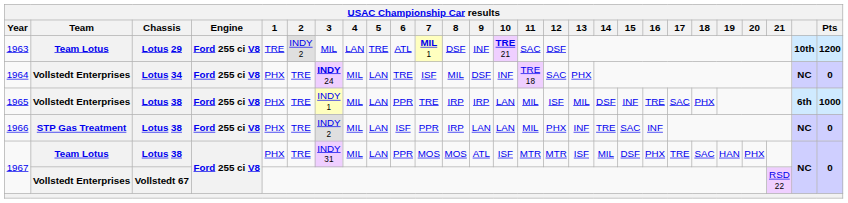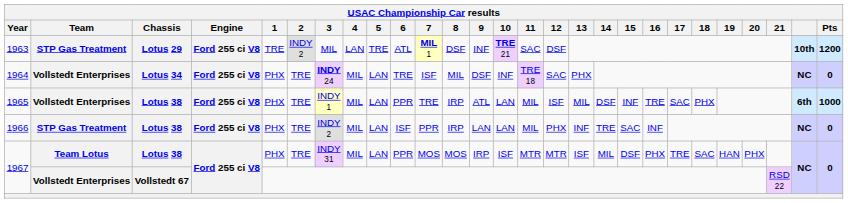 <table class="wikitable" style="text-align:center; font-size:90%">
 <tr>
 <th colspan=34><a href='#'>USAC Championship Car</a> results</th>
 </tr>
 <tr>
 <th>Year</th>
 <th>Team</th>
 <th>Chassis</th>
 <th>Engine</th>
 <th>1</th>
 <th>2</th>
 <th>3</th>
 <th>4</th>
 <th>5</th>
 <th>6</th>
 <th>7</th>
 <th>8</th>
 <th>9</th>
 <th>10</th>
 <th>11</th>
 <th>12</th>
 <th>13</th>
 <th>14</th>
 <th>15</th>
 <th>16</th>
 <th>17</th>
 <th>18</th>
 <th>19</th>
 <th>20</th>
 <th>21</th>
 <th></th>
 <th>Pts</th>
 </tr>
 <tr>
 <td><a href='#'>1963</a></td>
-<th><a href='#'>Team Lotus</a></th>
+<th><a href='#'>STP Gas Treatment</a></th>
 <th><a href='#'>Lotus</a> <a href='#'>29</a></th>
 <th><a href='#'>Ford</a> 255 ci <a href='#'>V8</a></th>
 <td><a href='#'>TRE</a></td>
 <td style="background:#DFDFDF;"><a href='#'>INDY</a><br><small>2</small></td>
 <td><a href='#'>MIL</a></td>
 <td><a href='#'>LAN</a></td>
 <td><a href='#'>TRE</a></td>
 <td><a href='#'>ATL</a></td>
 <td style="background:#FFFFBF;"><strong><a href='#'>MIL</a></strong><br><small>1</small></td>
 <td><a href='#'>DSF</a></td>
 <td><a href='#'>INF</a></td>
 <td style="background:#EFCFFF;"><strong><a href='#'>TRE</a></strong><br><small>21</small></td>
 <td><a href='#'>SAC</a></td>
 <td><a href='#'>DSF</a></td>
 <td colspan=9></td>
 <th style="background:#CFEAFF;">10th</th>
 <th style="background:#CFEAFF;">1200</th>
 </tr>
 <tr>
 <td><a href='#'>1964</a></td>
 <th>Vollstedt Enterprises</th>
 <th><a href='#'>Lotus</a> <a href='#'>34</a></th>
 <th><a href='#'>Ford</a> 255 ci <a href='#'>V8</a></th>
 <td><a href='#'>PHX</a></td>
 <td><a href='#'>TRE</a></td>
 <td style="background:#EFCFFF;"><strong><a href='#'>INDY</a></strong><br><small>24</small></td>
 <td><a href='#'>MIL</a></td>
 <td><a href='#'>LAN</a></td>
 <td><a href='#'>TRE</a></td>
 <td><a href='#'>ISF</a></td>
 <td><a href='#'>MIL</a></td>
 <td><a href='#'>DSF</a></td>
 <td><a href='#'>INF</a></td>
 <td style="background:#EFCFFF;"><a href='#'>TRE</a><br><small>18</small></td>
 <td><a href='#'>SAC</a></td>
 <td><a href='#'>PHX</a></td>
 <td colspan=8></td>
 <th style="background:#CFCFFF;">NC</th>
 <th style="background:#CFCFFF;">0</th>
 </tr>
 <tr>
 <td><a href='#'>1965</a></td>
 <th>Vollstedt Enterprises</th>
 <th><a href='#'>Lotus</a> <a href='#'>38</a></th>
 <th><a href='#'>Ford</a> 255 ci <a href='#'>V8</a></th>
 <td><a href='#'>PHX</a></td>
 <td><a href='#'>TRE</a></td>
 <td style="background:#FFFFBF;"><a href='#'>INDY</a><br><small>1</small></td>
 <td><a href='#'>MIL</a></td>
 <td><a href='#'>LAN</a></td>
 <td><a href='#'>PPR</a></td>
 <td><a href='#'>TRE</a></td>
 <td><a href='#'>IRP</a></td>
-<td><a href='#'>IRP</a></td>
+<td><a href='#'>ATL</a></td>
 <td><a href='#'>LAN</a></td>
 <td><a href='#'>MIL</a></td>
 <td><a href='#'>ISF</a></td>
 <td><a href='#'>MIL</a></td>
 <td><a href='#'>DSF</a></td>
 <td><a href='#'>INF</a></td>
 <td><a href='#'>TRE</a></td>
 <td><a href='#'>SAC</a></td>
 <td><a href='#'>PHX</a></td>
 <td colspan=3></td>
 <th style="background:#CFEAFF;">6th</th>
 <th style="background:#CFEAFF;">1000</th>
 </tr>
 <tr>
 <td><a href='#'>1966</a></td>
 <th><a href='#'>STP Gas Treatment</a></th>
 <th><a href='#'>Lotus</a> <a href='#'>38</a></th>
 <th><a href='#'>Ford</a> 255 ci <a href='#'>V8</a></th>
 <td><a href='#'>PHX</a></td>
 <td><a href='#'>TRE</a></td>
 <td style="background:#DFDFDF;"><a href='#'>INDY</a><br><small>2</small></td>
 <td><a href='#'>MIL</a></td>
 <td><a href='#'>LAN</a></td>
 <td><a href='#'>ISF</a></td>
 <td><a href='#'>PPR</a></td>
 <td><a href='#'>IRP</a></td>
 <td><a href='#'>LAN</a></td>
 <td><a href='#'>LAN</a></td>
 <td><a href='#'>MIL</a></td>
 <td><a href='#'>PHX</a></td>
 <td><a href='#'>INF</a></td>
 <td><a href='#'>TRE</a></td>
 <td><a href='#'>SAC</a></td>
 <td><a href='#'>INF</a></td>
 <td colspan=5></td>
 <th style="background:#CFCFFF;">NC</th>
 <th style="background:#CFCFFF;">0</th>
 </tr>
 <tr>
 <td rowspan=2><a href='#'>1967</a></td>
 <th><a href='#'>Team Lotus</a></th>
 <th><a href='#'>Lotus</a> <a href='#'>38</a></th>
 <th rowspan=2><a href='#'>Ford</a> 255 ci <a href='#'>V8</a></th>
 <td><a href='#'>PHX</a></td>
 <td><a href='#'>TRE</a></td>
 <td style="background:#EFCFFF;"><a href='#'>INDY</a><br><small>31</small></td>
 <td><a href='#'>MIL</a></td>
 <td><a href='#'>LAN</a></td>
 <td><a href='#'>PPR</a></td>
 <td><a href='#'>MOS</a></td>
 <td><a href='#'>MOS</a></td>
-<td><a href='#'>ATL</a></td>
+<td><a href='#'>IRP</a></td>
 <td><a href='#'>ISF</a></td>
 <td><a href='#'>MTR</a></td>
 <td><a href='#'>MTR</a></td>
 <td><a href='#'>ISF</a></td>
 <td><a href='#'>MIL</a></td>
 <td><a href='#'>DSF</a></td>
 <td><a href='#'>PHX</a></td>
 <td><a href='#'>TRE</a></td>
 <td><a href='#'>SAC</a></td>
 <td><a href='#'>HAN</a></td>
 <td><a href='#'>PHX</a></td>
 <td></td>
 <th rowspan=2 style="background:#CFCFFF;">NC</th>
 <th rowspan=2 style="background:#CFCFFF;">0</th>
 </tr>
 <tr>
 <th>Vollstedt Enterprises</th>
 <th>Vollstedt 67</th>
 <td colspan=20></td>
 <td style="background:#EFCFFF;"><a href='#'>RSD</a><br><small>22</small></td>
 </tr>
 <tr>
 <th colspan="27"></th>
 </tr>
 </table>
